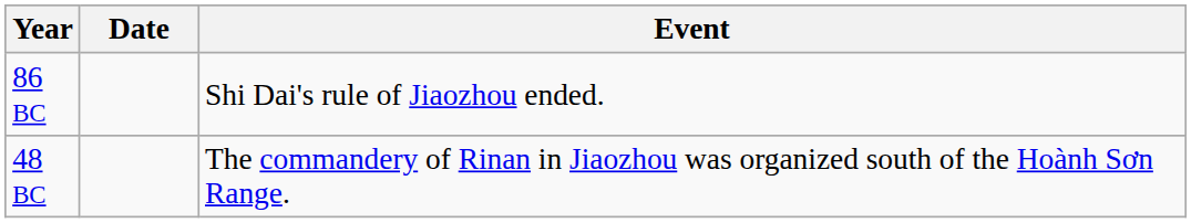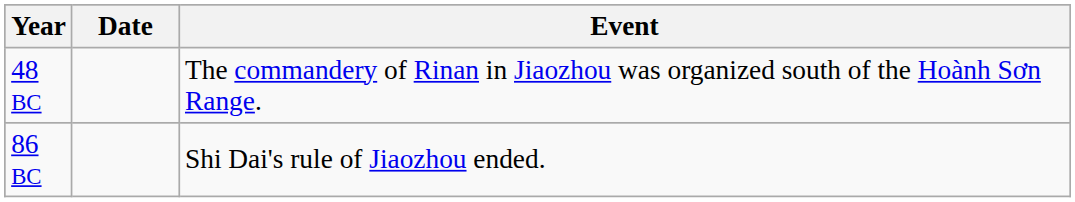 <table class="wikitable" width="100%">
 <tr>
 <th style="width:6%">Year</th>
 <th style="width:10%">Date</th>
 <th>Event</th>
 </tr>
 <tr>
+<td><a href='#'>48 <small>BC</small></a></td>
+<td></td>
+<td>The <a href='#'>commandery</a> of <a href='#'>Rinan</a> in <a href='#'>Jiaozhou</a> was organized south of the <a href='#'>Hoành Sơn Range</a>.</td>
+</tr>
+<tr>
 <td><a href='#'>86 <small>BC</small></a></td>
 <td></td>
 <td>Shi Dai's rule of <a href='#'>Jiaozhou</a> ended.</td>
 </tr>
-<tr>
-<td><a href='#'>48 <small>BC</small></a></td>
-<td></td>
-<td>The <a href='#'>commandery</a> of <a href='#'>Rinan</a> in <a href='#'>Jiaozhou</a> was organized south of the <a href='#'>Hoành Sơn Range</a>.</td>
-</tr>
 </table>
